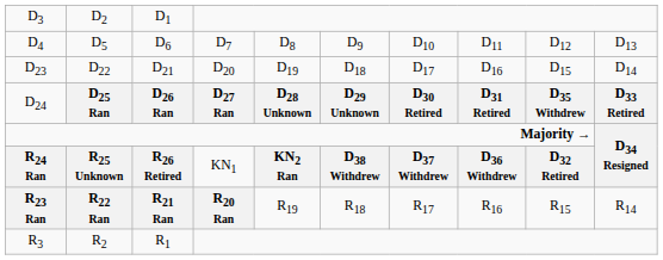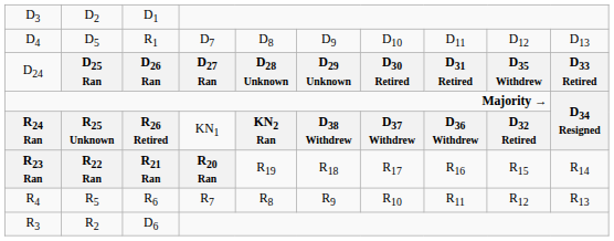 <table class="wikitable" style="text-align:center" width=750px>
 <tr>
 <td>D<sub>3</sub></td>
 <td>D<sub>2</sub></td>
 <td>D<sub>1</sub></td>
 <td colspan=7></td>
 </tr>
 <tr>
 <td width=50px >D<sub>4</sub></td>
 <td width=50px >D<sub>5</sub></td>
-<td width=50px >D<sub>6</sub></td>
+<td>R<sub>1</sub></td>
 <td width=50px >D<sub>7</sub></td>
 <td width=50px >D<sub>8</sub></td>
 <td width=50px >D<sub>9</sub></td>
 <td width=50px >D<sub>10</sub></td>
 <td width=50px >D<sub>11</sub></td>
 <td width=50px >D<sub>12</sub></td>
 <td width=50px >D<sub>13</sub></td>
-</tr>
-<tr>
-<td>D<sub>23</sub></td>
-<td>D<sub>22</sub></td>
-<td>D<sub>21</sub></td>
-<td>D<sub>20</sub></td>
-<td>D<sub>19</sub></td>
-<td>D<sub>18</sub></td>
-<td>D<sub>17</sub></td>
-<td>D<sub>16</sub></td>
-<td>D<sub>15</sub></td>
-<td>D<sub>14</sub></td>
 </tr>
 <tr>
 <td>D<sub>24</sub></td>
 <th>D<sub>25</sub><br><small>Ran</small></th>
 <th>D<sub>26</sub><br><small>Ran</small></th>
 <th>D<sub>27</sub><br><small>Ran</small></th>
 <th>D<sub>28</sub><br><small>Unknown</small></th>
 <th>D<sub>29</sub><br><small>Unknown</small></th>
 <th>D<sub>30</sub><br><small>Retired</small></th>
 <th>D<sub>31</sub><br><small>Retired</small></th>
 <th>D<sub>35</sub><br><small>Withdrew</small></th>
 <th>D<sub>33</sub><br><small>Retired</small></th>
 </tr>
 <tr>
 <td colspan=9 align=right><strong>Majority →</strong></td>
 <th rowspan=2 >D<sub>34</sub><br><small>Resigned</small></th>
 </tr>
 <tr>
 <th>R<sub>24</sub><br><small>Ran</small></th>
 <th>R<sub>25</sub><br><small>Unknown</small></th>
 <th>R<sub>26</sub><br><small>Retired</small></th>
 <td>KN<sub>1</sub></td>
 <th>KN<sub>2</sub><br><small>Ran</small></th>
 <th>D<sub>38</sub><br><small>Withdrew</small></th>
 <th>D<sub>37</sub><br><small>Withdrew</small></th>
 <th>D<sub>36</sub><br><small>Withdrew</small></th>
 <th>D<sub>32</sub><br><small>Retired</small></th>
 </tr>
 <tr>
 <th>R<sub>23</sub><br><small>Ran</small></th>
 <th>R<sub>22</sub><br><small>Ran</small></th>
 <th>R<sub>21</sub><br><small>Ran</small></th>
 <th>R<sub>20</sub><br><small>Ran</small></th>
 <td>R<sub>19</sub></td>
 <td>R<sub>18</sub></td>
 <td>R<sub>17</sub></td>
 <td>R<sub>16</sub></td>
 <td>R<sub>15</sub></td>
 <td>R<sub>14</sub></td>
 </tr>
 <tr>
+<td>R<sub>4</sub></td>
+<td>R<sub>5</sub></td>
+<td>R<sub>6</sub></td>
+<td>R<sub>7</sub></td>
+<td>R<sub>8</sub></td>
+<td>R<sub>9</sub></td>
+<td>R<sub>10</sub></td>
+<td>R<sub>11</sub></td>
+<td>R<sub>12</sub></td>
+<td>R<sub>13</sub></td>
+</tr>
+<tr>
 <td>R<sub>3</sub></td>
 <td>R<sub>2</sub></td>
-<td>R<sub>1</sub></td>
+<td width=50px >D<sub>6</sub></td>
 <td colspan=7></td>
 </tr>
 </table>
